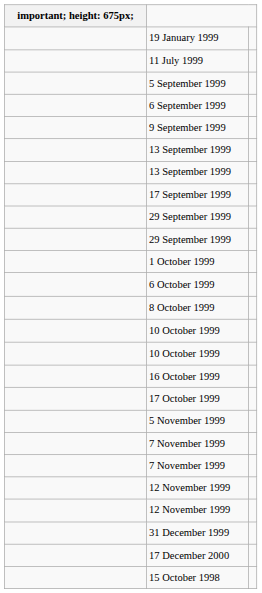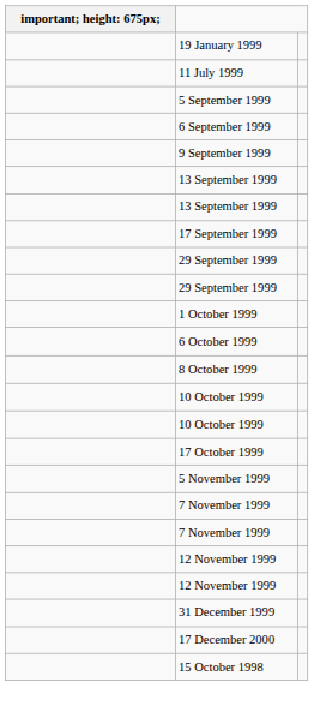 <table class="wikitable" style="font-size: 89%; float: left; width: 24em; margin-right: 1em; line-height: 1.65em">
 <tr>
 <th>important; height: 675px;</th>
 </tr>
 <tr>
 <td></td>
 <td>19 January 1999</td>
 <td><small></small></td>
 </tr>
 <tr>
 <td></td>
 <td>11 July 1999</td>
 <td><small></small></td>
 </tr>
 <tr>
 <td></td>
 <td>5 September 1999</td>
 <td><small></small></td>
 </tr>
 <tr>
 <td></td>
 <td>6 September 1999</td>
 <td><small></small></td>
 </tr>
 <tr>
 <td></td>
 <td>9 September 1999</td>
 <td><small></small></td>
 </tr>
 <tr>
 <td></td>
 <td>13 September 1999</td>
 <td><small></small></td>
 </tr>
 <tr>
 <td></td>
 <td>13 September 1999</td>
 <td><small></small></td>
 </tr>
 <tr>
 <td></td>
 <td>17 September 1999</td>
 <td><small></small></td>
 </tr>
 <tr>
 <td></td>
 <td>29 September 1999</td>
 <td><small></small></td>
 </tr>
 <tr>
 <td></td>
 <td>29 September 1999</td>
 <td><small></small></td>
 </tr>
 <tr>
 <td></td>
 <td>1 October 1999</td>
 <td><small></small></td>
 </tr>
 <tr>
 <td></td>
 <td>6 October 1999</td>
 <td><small></small> </td>
 </tr>
 <tr>
 <td></td>
 <td>8 October 1999</td>
 <td><small></small> </td>
 </tr>
 <tr>
 <td></td>
 <td>10 October 1999</td>
 <td><small></small> </td>
 </tr>
 <tr>
 <td></td>
 <td>10 October 1999</td>
 <td><small></small> </td>
 </tr>
 <tr>
 <td></td>
-<td>16 October 1999</td>
-<td><small></small></td>
-</tr>
-<tr>
-<td></td>
 <td>17 October 1999</td>
 <td><small></small></td>
 </tr>
 <tr>
 <td></td>
 <td>5 November 1999</td>
 <td><small></small></td>
 </tr>
 <tr>
 <td></td>
 <td>7 November 1999</td>
 <td><small></small></td>
 </tr>
 <tr>
 <td></td>
 <td>7 November 1999</td>
 <td><small></small></td>
 </tr>
 <tr>
 <td></td>
 <td>12 November 1999</td>
 <td><small></small></td>
 </tr>
 <tr>
 <td></td>
 <td>12 November 1999</td>
 <td><small></small></td>
 </tr>
 <tr>
 <td></td>
 <td>31 December 1999</td>
 <td><small></small></td>
 </tr>
 <tr>
 <td></td>
 <td>17 December 2000</td>
 <td><small></small></td>
 </tr>
 <tr>
 <td></td>
 <td>15 October 1998</td>
 <td><small></small></td>
 </tr>
 </table>
